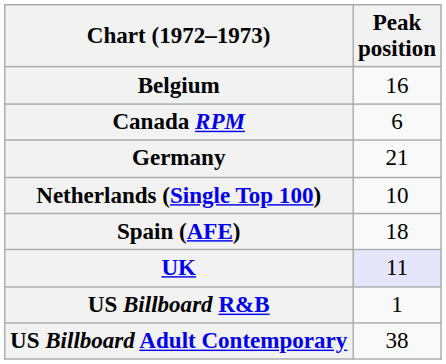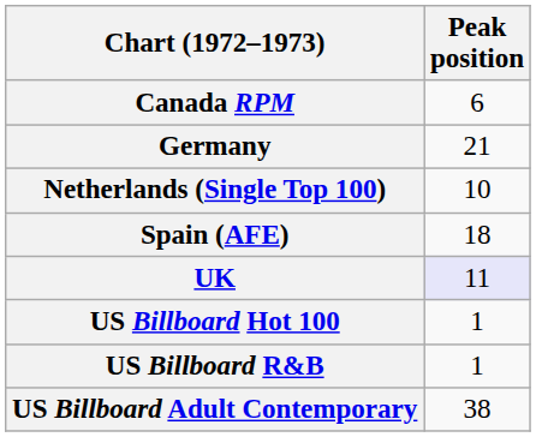 <table class="wikitable sortable plainrowheaders">
 <tr>
 <th scope="col">Chart (1972–1973)</th>
 <th scope="col">Peak<br>position</th>
-</tr>
-<tr>
-<th scope="row">Belgium</th>
-<td style="text-align:center;">16</td>
 </tr>
 <tr>
 <th scope="row">Canada <a href='#'><em>RPM</em></a></th>
 <td style="text-align:center;">6</td>
 </tr>
 <tr>
 <th scope="row">Germany</th>
 <td style="text-align:center;">21</td>
 </tr>
 <tr>
 <th scope="row">Netherlands (<a href='#'>Single Top 100</a>)</th>
 <td style="text-align:center;">10</td>
 </tr>
 <tr>
 <th scope="row">Spain (<a href='#'>AFE</a>)</th>
 <td style="text-align:center;">18</td>
 </tr>
 <tr>
 <th scope="row"><a href='#'>UK</a></th>
 <td style="background: lavender; text-align:center;">11</td>
 </tr>
 <tr>
+<th scope="row">US <em><a href='#'>Billboard</a></em> <a href='#'>Hot 100</a></th>
+<td style="text-align:center;">1</td>
+</tr>
+<tr>
 <th scope="row">US <em>Billboard</em> <a href='#'>R&B</a></th>
 <td style="text-align:center;">1</td>
 </tr>
 <tr>
 <th scope="row">US <em>Billboard</em> <a href='#'>Adult Contemporary</a></th>
 <td style="text-align:center;">38</td>
 </tr>
 </table>
